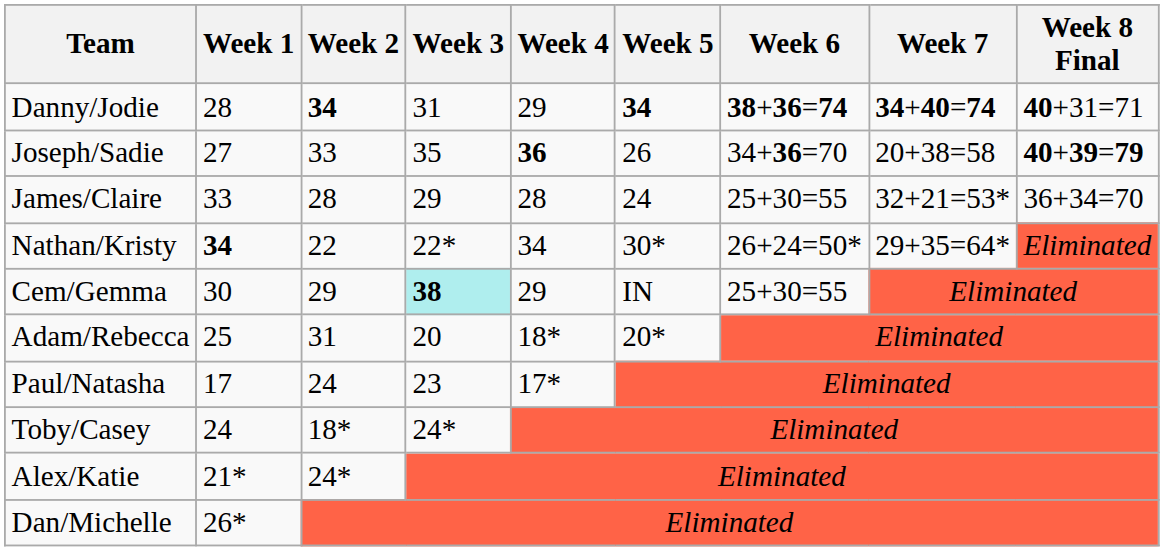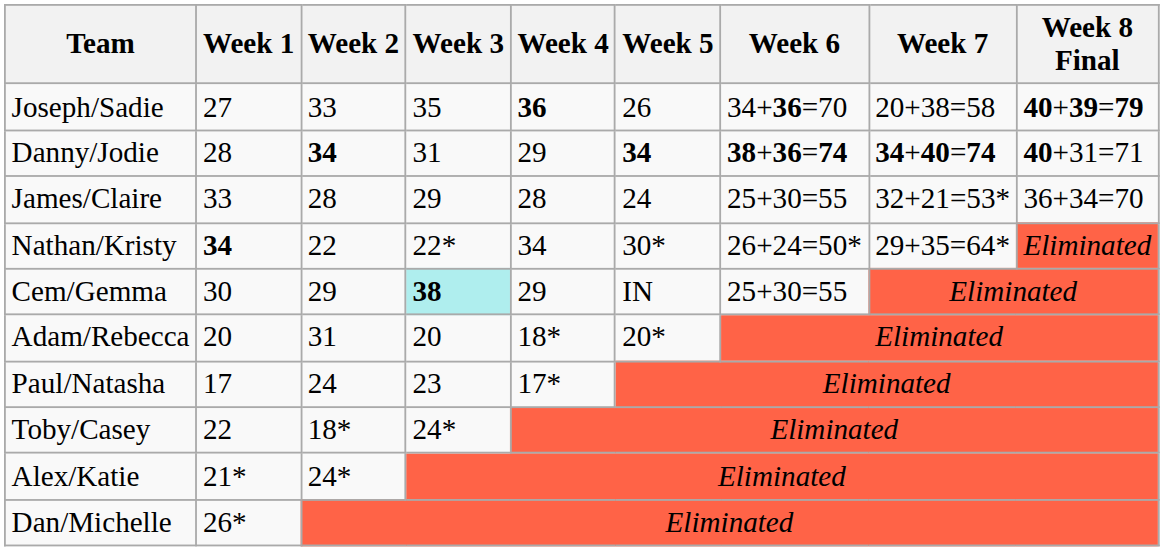 <table class="wikitable">
 <tr>
 <th>Team</th>
 <th>Week 1</th>
 <th>Week 2</th>
 <th>Week 3</th>
 <th>Week 4</th>
 <th>Week 5</th>
 <th>Week 6</th>
 <th>Week 7</th>
 <th>Week 8<br>Final</th>
 </tr>
 <tr>
+<td>Joseph/Sadie</td>
+<td>27</td>
+<td>33</td>
+<td>35</td>
+<td><strong>36</strong></td>
+<td>26</td>
+<td>34+<strong>36</strong>=70</td>
+<td><span>20</span>+38=58</td>
+<td><strong>40</strong>+<strong>39</strong>=<strong>79</strong></td>
+</tr>
+<tr>
 <td>Danny/Jodie</td>
 <td>28</td>
 <td><strong>34</strong></td>
 <td>31</td>
 <td>29</td>
 <td><strong>34</strong></td>
 <td><strong>38</strong>+<strong>36</strong>=<strong>74</strong></td>
 <td><strong>34</strong>+<strong>40</strong>=<strong>74</strong></td>
 <td><strong>40</strong>+<span>31</span>=71</td>
-</tr>
-<tr>
-<td>Joseph/Sadie</td>
-<td>27</td>
-<td>33</td>
-<td>35</td>
-<td><strong>36</strong></td>
-<td>26</td>
-<td>34+<strong>36</strong>=70</td>
-<td><span>20</span>+38=58</td>
-<td><strong>40</strong>+<strong>39</strong>=<strong>79</strong></td>
 </tr>
 <tr>
 <td>James/Claire</td>
 <td>33</td>
 <td>28</td>
 <td>29</td>
 <td>28</td>
 <td>24</td>
 <td>25+30=55</td>
 <td>32+<span>21</span>=<span>53</span>*</td>
 <td><span>36</span>+34=<span>70</span></td>
 </tr>
 <tr>
 <td>Nathan/Kristy</td>
 <td><strong>34</strong></td>
 <td>22</td>
 <td>22*</td>
 <td>34</td>
 <td>30*</td>
 <td>26+24=50*</td>
 <td>29+35=64*</td>
 <td style="background:tomato;" align="center" colspan="1"><em>Eliminated</em></td>
 </tr>
 <tr>
 <td>Cem/Gemma</td>
 <td>30</td>
 <td>29</td>
 <td style="background: paleturquoise;"><strong>38</strong></td>
 <td>29</td>
 <td>IN</td>
 <td>25+30=55</td>
 <td style="background:tomato;" align="center" colspan="2"><em>Eliminated</em></td>
 </tr>
 <tr>
 <td>Adam/Rebecca</td>
-<td>25</td>
+<td>20</td>
 <td>31</td>
 <td><span>20</span></td>
 <td>18*</td>
 <td><span>20</span>*</td>
 <td style="background:tomato;" align="center" colspan="3"><em>Eliminated</em></td>
 </tr>
 <tr>
 <td>Paul/Natasha</td>
 <td><span>17</span></td>
 <td>24</td>
 <td>23</td>
 <td><span>17</span>*</td>
 <td style="background:tomato;" align="center" colspan="4"><em>Eliminated</em></td>
 </tr>
 <tr>
 <td>Toby/Casey</td>
-<td>24</td>
+<td>22</td>
 <td><span>18</span>*</td>
 <td>24*</td>
 <td style="background:tomato;" align="center" colspan="5"><em>Eliminated</em></td>
 </tr>
 <tr>
 <td>Alex/Katie</td>
 <td>21*</td>
 <td>24*</td>
 <td style="background:tomato;" align="center" colspan="6"><em>Eliminated</em></td>
 </tr>
 <tr>
 <td>Dan/Michelle</td>
 <td>26*</td>
 <td style="background:tomato;" align="center" colspan="7"><em>Eliminated</em></td>
 </tr>
 </table>
